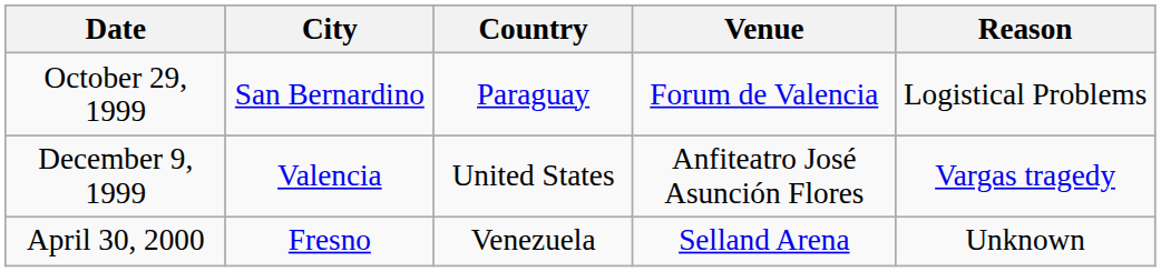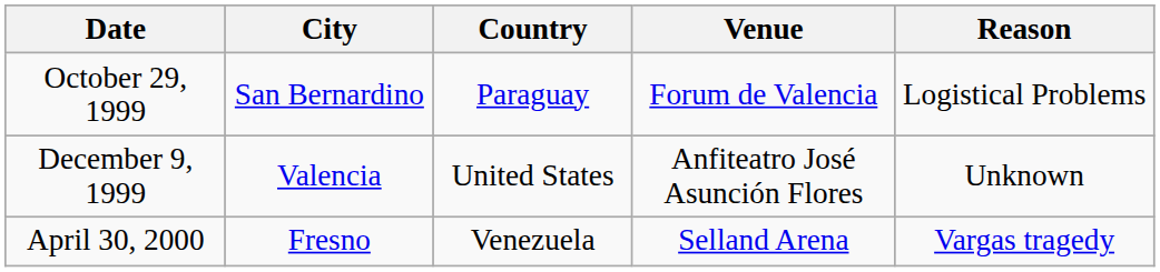 <table class="wikitable plainrowheaders" style="text-align:center;">
 <tr>
 <th scope="col" style="width:12em;">Date</th>
 <th scope="col" style="width:10em;">City</th>
 <th scope="col" style="width:10em;">Country</th>
 <th scope="col" style="width:16em;">Venue</th>
 <th scope="col" style="width:16em;">Reason</th>
 </tr>
 <tr>
 <td>October 29, 1999</td>
 <td><a href='#'>San Bernardino</a></td>
 <td><a href='#'>Paraguay</a></td>
 <td><a href='#'>Forum de Valencia</a></td>
 <td>Logistical Problems</td>
 </tr>
 <tr>
 <td>December 9, 1999</td>
 <td><a href='#'>Valencia</a></td>
 <td>United States</td>
 <td>Anfiteatro José Asunción Flores</td>
-<td><a href='#'>Vargas tragedy</a></td>
+<td>Unknown</td>
 </tr>
 <tr>
 <td>April 30, 2000</td>
 <td><a href='#'>Fresno</a></td>
 <td>Venezuela</td>
 <td><a href='#'>Selland Arena</a></td>
-<td>Unknown</td>
+<td><a href='#'>Vargas tragedy</a></td>
 </tr>
 </table>
